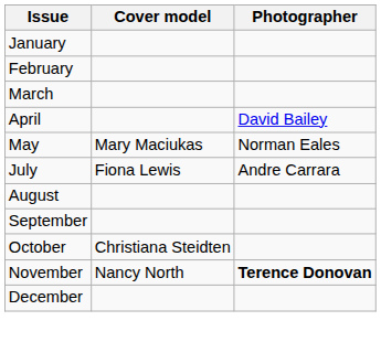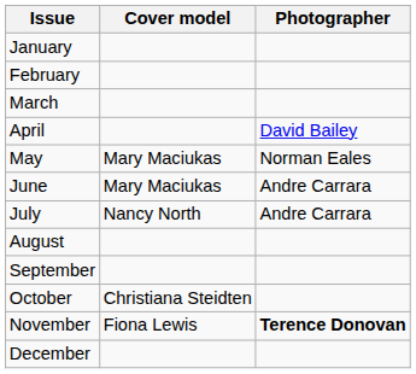 <table class="sortable wikitable">
 <tr>
 <th>Issue</th>
 <th>Cover model</th>
 <th>Photographer</th>
 </tr>
 <tr>
 <td>January</td>
 <td></td>
 <td></td>
 </tr>
 <tr>
 <td>February</td>
 <td></td>
 <td></td>
 </tr>
 <tr>
 <td>March</td>
 <td></td>
 <td></td>
 </tr>
 <tr>
 <td>April</td>
 <td></td>
 <td><a href='#'>David Bailey</a></td>
 </tr>
 <tr>
 <td>May</td>
 <td>Mary Maciukas</td>
 <td>Norman Eales</td>
 </tr>
 <tr>
+<td>June</td>
+<td>Mary Maciukas</td>
+<td>Andre Carrara</td>
+</tr>
+<tr>
 <td>July</td>
-<td>Fiona Lewis</td>
+<td>Nancy North</td>
 <td>Andre Carrara</td>
 </tr>
 <tr>
 <td>August</td>
 <td></td>
 <td></td>
 </tr>
 <tr>
 <td>September</td>
 <td></td>
 <td></td>
 </tr>
 <tr>
 <td>October</td>
 <td>Christiana Steidten</td>
 <td></td>
 </tr>
 <tr>
 <td>November</td>
-<td>Nancy North</td>
+<td>Fiona Lewis</td>
 <td><strong>Terence Donovan</strong></td>
 </tr>
 <tr>
 <td>December</td>
 <td></td>
 <td></td>
 </tr>
 </table>
